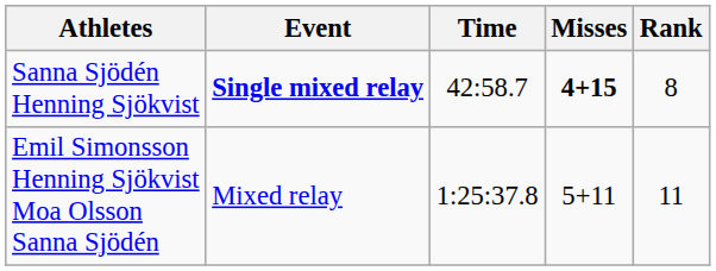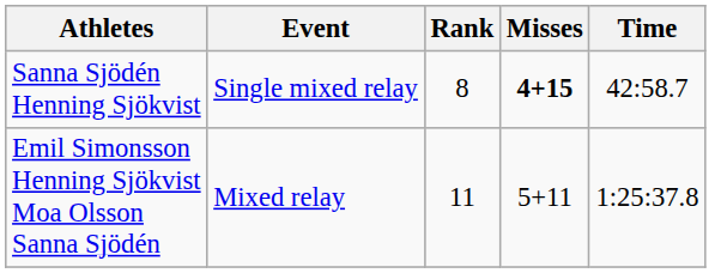 <table class="wikitable" style="font-size:90%">
 <tr>
 <th>Athletes</th>
 <th>Event</th>
+<th>Rank</th>
+<th>Misses</th>
 <th>Time</th>
-<th>Misses</th>
-<th>Rank</th>
 </tr>
 <tr align=center>
 <td align=left><a href='#'>Sanna Sjödén</a><br><a href='#'>Henning Sjökvist</a></td>
-<td align=left><strong><a href='#'>Single mixed relay</a></strong></td>
+<td align=left><a href='#'>Single mixed relay</a></td>
+<td>8</td>
+<td><strong>4+15</strong></td>
 <td>42:58.7</td>
-<td><strong>4+15</strong></td>
-<td>8</td>
 </tr>
 <tr align=center>
 <td align=left><a href='#'>Emil Simonsson</a><br><a href='#'>Henning Sjökvist</a><br><a href='#'>Moa Olsson</a><br><a href='#'>Sanna Sjödén</a></td>
 <td align=left><a href='#'>Mixed relay</a></td>
+<td>11</td>
+<td>5+11</td>
 <td>1:25:37.8</td>
-<td>5+11</td>
-<td>11</td>
 </tr>
 </table>
